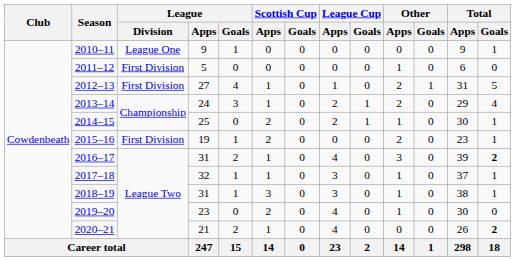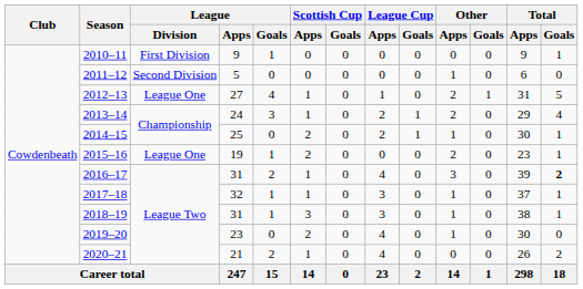 <table class="wikitable" style="text-align:center">
 <tr>
 <th rowspan="2">Club</th>
 <th rowspan="2">Season</th>
 <th colspan="3">League</th>
 <th colspan="2"><a href='#'>Scottish Cup</a></th>
 <th colspan="2"><a href='#'>League Cup</a></th>
 <th colspan="2">Other</th>
 <th colspan="2">Total</th>
 </tr>
 <tr>
 <th>Division</th>
 <th>Apps</th>
 <th>Goals</th>
 <th>Apps</th>
 <th>Goals</th>
 <th>Apps</th>
 <th>Goals</th>
 <th>Apps</th>
 <th>Goals</th>
 <th>Apps</th>
 <th>Goals</th>
 </tr>
 <tr>
 <td rowspan="11"><a href='#'>Cowdenbeath</a></td>
 <td><a href='#'>2010–11</a></td>
-<td><a href='#'>League One</a></td>
+<td><a href='#'>First Division</a></td>
 <td>9</td>
 <td>1</td>
 <td>0</td>
 <td>0</td>
 <td>0</td>
 <td>0</td>
 <td>0</td>
 <td>0</td>
 <td>9</td>
 <td>1</td>
 </tr>
 <tr>
 <td><a href='#'>2011–12</a></td>
-<td><a href='#'>First Division</a></td>
+<td><a href='#'>Second Division</a></td>
 <td>5</td>
 <td>0</td>
 <td>0</td>
 <td>0</td>
 <td>0</td>
 <td>0</td>
 <td>1</td>
 <td>0</td>
 <td>6</td>
 <td>0</td>
 </tr>
 <tr>
 <td><a href='#'>2012–13</a></td>
-<td><a href='#'>First Division</a></td>
+<td><a href='#'>League One</a></td>
 <td>27</td>
 <td>4</td>
 <td>1</td>
 <td>0</td>
 <td>1</td>
 <td>0</td>
 <td>2</td>
 <td>1</td>
 <td>31</td>
 <td>5</td>
 </tr>
 <tr>
 <td><a href='#'>2013–14</a></td>
 <td rowspan="2"><a href='#'>Championship</a></td>
 <td>24</td>
 <td>3</td>
 <td>1</td>
 <td>0</td>
 <td>2</td>
 <td>1</td>
 <td>2</td>
 <td>0</td>
 <td>29</td>
 <td>4</td>
 </tr>
 <tr>
 <td><a href='#'>2014–15</a></td>
 <td>25</td>
 <td>0</td>
 <td>2</td>
 <td>0</td>
 <td>2</td>
 <td>1</td>
 <td>1</td>
 <td>0</td>
 <td>30</td>
 <td>1</td>
 </tr>
 <tr>
 <td><a href='#'>2015–16</a></td>
-<td><a href='#'>First Division</a></td>
+<td><a href='#'>League One</a></td>
 <td>19</td>
 <td>1</td>
 <td>2</td>
 <td>0</td>
 <td>0</td>
 <td>0</td>
 <td>2</td>
 <td>0</td>
 <td>23</td>
 <td>1</td>
 </tr>
 <tr>
 <td><a href='#'>2016–17</a></td>
 <td rowspan="5"><a href='#'>League Two</a></td>
 <td>31</td>
 <td>2</td>
 <td>1</td>
 <td>0</td>
 <td>4</td>
 <td>0</td>
 <td>3</td>
 <td>0</td>
 <td>39</td>
 <td><strong>2</strong></td>
 </tr>
 <tr>
 <td><a href='#'>2017–18</a></td>
 <td>32</td>
 <td>1</td>
 <td>1</td>
 <td>0</td>
 <td>3</td>
 <td>0</td>
 <td>1</td>
 <td>0</td>
 <td>37</td>
 <td>1</td>
 </tr>
 <tr>
 <td><a href='#'>2018–19</a></td>
 <td>31</td>
 <td>1</td>
 <td>3</td>
 <td>0</td>
 <td>3</td>
 <td>0</td>
 <td>1</td>
 <td>0</td>
 <td>38</td>
 <td>1</td>
 </tr>
 <tr>
 <td><a href='#'>2019–20</a></td>
 <td>23</td>
 <td>0</td>
 <td>2</td>
 <td>0</td>
 <td>4</td>
 <td>0</td>
 <td>1</td>
 <td>0</td>
 <td>30</td>
 <td>0</td>
 </tr>
 <tr>
 <td><a href='#'>2020–21</a></td>
 <td>21</td>
 <td>2</td>
 <td>1</td>
 <td>0</td>
 <td>4</td>
 <td>0</td>
 <td>0</td>
 <td>0</td>
 <td>26</td>
-<td><strong>2</strong></td>
+<td>2</td>
 </tr>
 <tr>
 <th colspan="3">Career total</th>
 <th>247</th>
 <th>15</th>
 <th>14</th>
 <th>0</th>
 <th>23</th>
 <th>2</th>
 <th>14</th>
 <th>1</th>
 <th>298</th>
 <th>18</th>
 </tr>
 </table>
